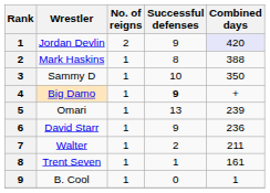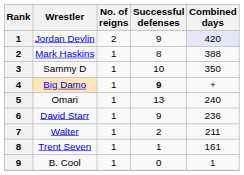 <table class="wikitable sortable" style="text-align: center">
 <tr>
 <th>Rank</th>
 <th>Wrestler</th>
 <th>No. of<br>reigns</th>
 <th>Successful<br>defenses</th>
 <th>Combined<br>days</th>
 </tr>
 <tr>
 <th>1</th>
 <td><a href='#'>Jordan Devlin</a></td>
 <td>2</td>
 <td>9</td>
 <td style="background: lavender;">420</td>
 </tr>
 <tr>
 <th>2</th>
 <td><a href='#'>Mark Haskins</a></td>
 <td>1</td>
 <td>8</td>
 <td>388</td>
 </tr>
 <tr>
 <th>3</th>
 <td>Sammy D</td>
 <td>1</td>
 <td>10</td>
 <td>350</td>
 </tr>
 <tr>
 <th>4</th>
 <td style="background-color:#FFE6BD"><a href='#'>Big Damo</a></td>
 <td>1</td>
 <td><strong>9</strong></td>
 <td>+</td>
 </tr>
 <tr>
 <th>5</th>
 <td>Omari</td>
 <td>1</td>
 <td>13</td>
-<td>239</td>
+<td>240</td>
 </tr>
 <tr>
 <th>6</th>
 <td><a href='#'>David Starr</a></td>
 <td>1</td>
 <td>9</td>
 <td>236</td>
 </tr>
 <tr>
 <th>7</th>
 <td><a href='#'>Walter</a></td>
 <td>1</td>
 <td>2</td>
 <td>211</td>
 </tr>
 <tr>
 <th>8</th>
 <td><a href='#'>Trent Seven</a></td>
 <td>1</td>
 <td>1</td>
 <td>161</td>
 </tr>
 <tr>
 <th>9</th>
 <td>B. Cool</td>
 <td>1</td>
 <td>0</td>
 <td>1</td>
 </tr>
 <tr>
 </tr>
 </table>
